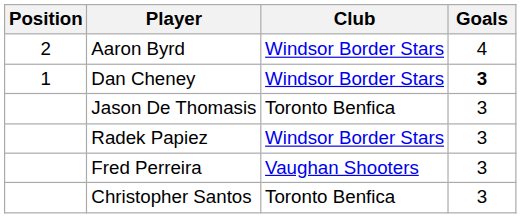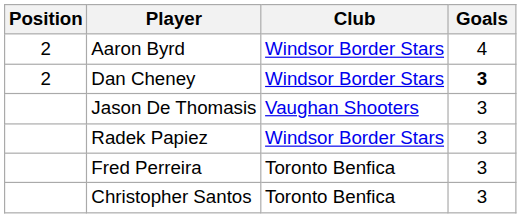 <table class="wikitable">
 <tr>
 <th width="50px">Position</th>
 <th>Player</th>
 <th>Club</th>
 <th width="50px">Goals</th>
 </tr>
 <tr align="center" valign="top" bgcolor="#FFFFFF">
 <td>2</td>
 <td align="left">Aaron Byrd</td>
 <td align="left"><a href='#'>Windsor Border Stars</a></td>
 <td>4</td>
 </tr>
 <tr align="center" valign="top" bgcolor="#FFFFFF">
-<td>1</td>
+<td>2</td>
 <td align="left">Dan Cheney</td>
 <td align="left"><a href='#'>Windsor Border Stars</a></td>
 <td><strong>3</strong></td>
 </tr>
 <tr align="center" valign="top" bgcolor="#FFFFFF">
 <td></td>
 <td align="left">Jason De Thomasis</td>
-<td align="left">Toronto Benfica</td>
+<td align="left"><a href='#'>Vaughan Shooters</a></td>
 <td>3</td>
 </tr>
 <tr align="center" valign="top" bgcolor="#FFFFFF">
 <td></td>
 <td align="left">Radek Papiez</td>
 <td align="left"><a href='#'>Windsor Border Stars</a></td>
 <td>3</td>
 </tr>
 <tr align="center" valign="top" bgcolor="#FFFFFF">
 <td></td>
 <td align="left">Fred Perreira</td>
-<td align="left"><a href='#'>Vaughan Shooters</a></td>
+<td align="left">Toronto Benfica</td>
 <td>3</td>
 </tr>
 <tr align="center" valign="top" bgcolor="#FFFFFF">
 <td></td>
 <td align="left">Christopher Santos</td>
 <td align="left">Toronto Benfica</td>
 <td>3</td>
 </tr>
 </table>
